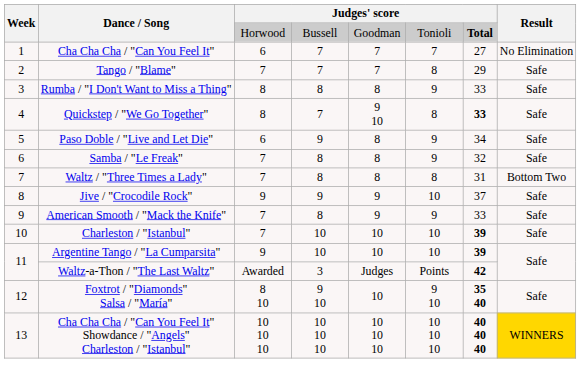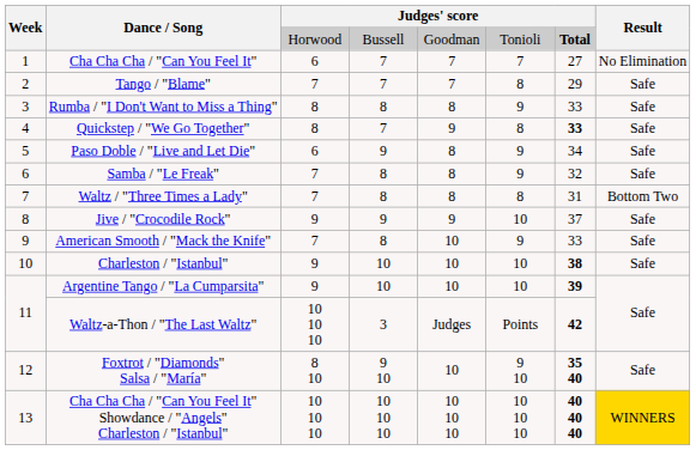 <table class="wikitable collapsible collapsed">
 <tr style="text-align:Center; background:#ccc;">
 <th rowspan="2">Week</th>
 <th rowspan="2">Dance / Song</th>
 <th colspan="5">Judges' score</th>
 <th rowspan="2">Result</th>
 </tr>
 <tr style="text-align:center; background:#ccc;">
 <td style="width:10%; ">Horwood</td>
 <td style="width:10%; ">Bussell</td>
 <td style="width:10%; ">Goodman</td>
 <td style="width:10%; ">Tonioli</td>
 <td style="width:6%; "><strong>Total</strong></td>
 </tr>
 <tr style="text-align: center; background:#faf6f6;">
 <td>1</td>
 <td><a href='#'>Cha Cha Cha</a> / "<a href='#'>Can You Feel It</a>"</td>
 <td>6</td>
 <td>7</td>
 <td>7</td>
 <td>7</td>
 <td>27</td>
 <td>No Elimination</td>
 </tr>
 <tr style="text-align:center; background:#faf6f6;">
 <td>2</td>
 <td><a href='#'>Tango</a> / "<a href='#'>Blame</a>"</td>
 <td>7</td>
 <td>7</td>
 <td>7</td>
 <td>8</td>
 <td>29</td>
 <td>Safe</td>
 </tr>
 <tr style="text-align:center; background:#faf6f6;">
 <td>3</td>
 <td><a href='#'>Rumba</a> / "<a href='#'>I Don't Want to Miss a Thing</a>"</td>
 <td>8</td>
 <td>8</td>
 <td>8</td>
 <td>9</td>
 <td>33</td>
 <td>Safe</td>
 </tr>
 <tr style="text-align:center; background:#faf6f6;">
 <td>4</td>
 <td><a href='#'>Quickstep</a> / "<a href='#'>We Go Together</a>"</td>
 <td>8</td>
 <td>7</td>
-<td>9<br>10</td>
+<td>9</td>
 <td>8</td>
 <td><span><strong>33</strong></span></td>
 <td>Safe</td>
 </tr>
 <tr style="text-align:center; background:#faf6f6;">
 <td>5</td>
 <td><a href='#'>Paso Doble</a> / "<a href='#'>Live and Let Die</a>"</td>
 <td>6</td>
 <td>9</td>
 <td>8</td>
 <td>9</td>
 <td>34</td>
 <td>Safe</td>
 </tr>
 <tr style="text-align:center; background:#faf6f6;">
 <td>6</td>
 <td><a href='#'>Samba</a> / "<a href='#'>Le Freak</a>"</td>
 <td>7</td>
 <td>8</td>
 <td>8</td>
 <td>9</td>
 <td>32</td>
 <td>Safe</td>
 </tr>
 <tr style="text-align:center; background:#faf6f6;">
 <td>7</td>
 <td><a href='#'>Waltz</a> / "<a href='#'>Three Times a Lady</a>"</td>
 <td>7</td>
 <td>8</td>
 <td>8</td>
 <td>8</td>
 <td>31</td>
 <td>Bottom Two</td>
 </tr>
 <tr style="text-align:center; background:#faf6f6;">
 <td>8</td>
 <td><a href='#'>Jive</a> / "<a href='#'>Crocodile Rock</a>"</td>
 <td>9</td>
 <td>9</td>
 <td>9</td>
 <td>10</td>
 <td>37</td>
 <td>Safe</td>
 </tr>
 <tr style="text-align:center; background:#faf6f6;">
 <td>9</td>
 <td><a href='#'>American Smooth</a> / "<a href='#'>Mack the Knife</a>"</td>
 <td>7</td>
 <td>8</td>
-<td>9</td>
+<td>10</td>
 <td>9</td>
 <td>33</td>
 <td>Safe</td>
 </tr>
 <tr style="text-align:center; background:#faf6f6;">
 <td>10</td>
 <td><a href='#'>Charleston</a> / "<a href='#'>Istanbul</a>"</td>
-<td>7</td>
+<td>9</td>
 <td>10</td>
 <td>10</td>
 <td>10</td>
-<td><span><strong>39</strong></span></td>
+<td><span><strong>38</strong></span></td>
 <td>Safe</td>
 </tr>
 <tr style="text-align:center; background:#faf6f6;">
 <td rowspan="2">11</td>
 <td><a href='#'>Argentine Tango</a> / "<a href='#'>La Cumparsita</a>"</td>
 <td>9</td>
 <td>10</td>
 <td>10</td>
 <td>10</td>
 <td><span><strong>39</strong></span></td>
 <td rowspan="2">Safe</td>
 </tr>
 <tr style="text-align:center; background:#faf6f6;">
 <td><a href='#'>Waltz</a>-a-Thon / "<a href='#'>The Last Waltz</a>"</td>
-<td>Awarded</td>
+<td>10<br>10<br>10</td>
 <td>3</td>
 <td>Judges</td>
 <td>Points</td>
 <td><span><strong>42</strong></span></td>
 </tr>
 <tr style="text-align:center; background:#faf6f6;">
 <td>12</td>
 <td><a href='#'>Foxtrot</a> / "<a href='#'>Diamonds</a>"<br><a href='#'>Salsa</a> / "<a href='#'>María</a>"</td>
 <td>8<br>10</td>
 <td>9<br>10</td>
 <td>10</td>
 <td>9<br>10</td>
 <td><span><strong>35</strong></span><br><span><strong>40</strong></span></td>
 <td>Safe</td>
 </tr>
 <tr style="text-align:center; background:#faf6f6;">
 <td>13</td>
 <td><a href='#'>Cha Cha Cha</a> / "<a href='#'>Can You Feel It</a>"<br>Showdance / "<a href='#'>Angels</a>"<br><a href='#'>Charleston</a> / "<a href='#'>Istanbul</a>"</td>
 <td>10<br>10<br>10</td>
 <td>10<br>10<br>10</td>
 <td>10<br>10<br>10</td>
 <td>10<br>10<br>10</td>
 <td><span><strong>40</strong></span><br><span><strong>40</strong></span><br><span><strong>40</strong></span></td>
 <td style="background:gold;">WINNERS</td>
 </tr>
 </table>
